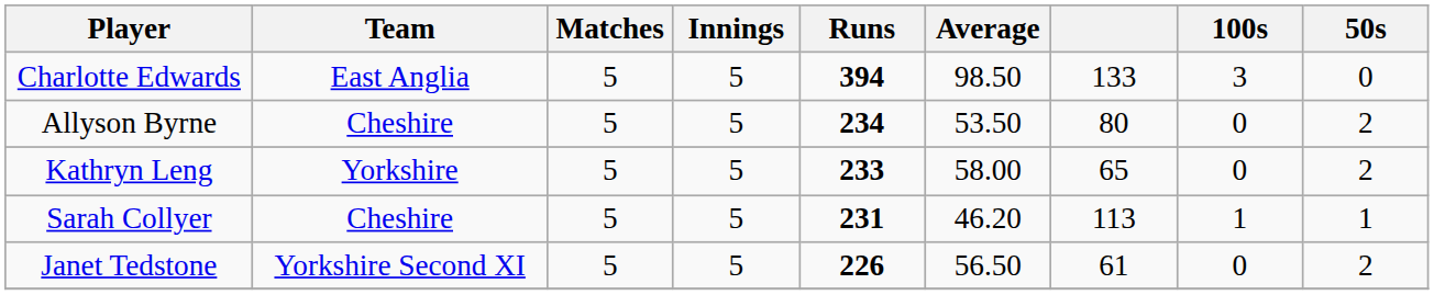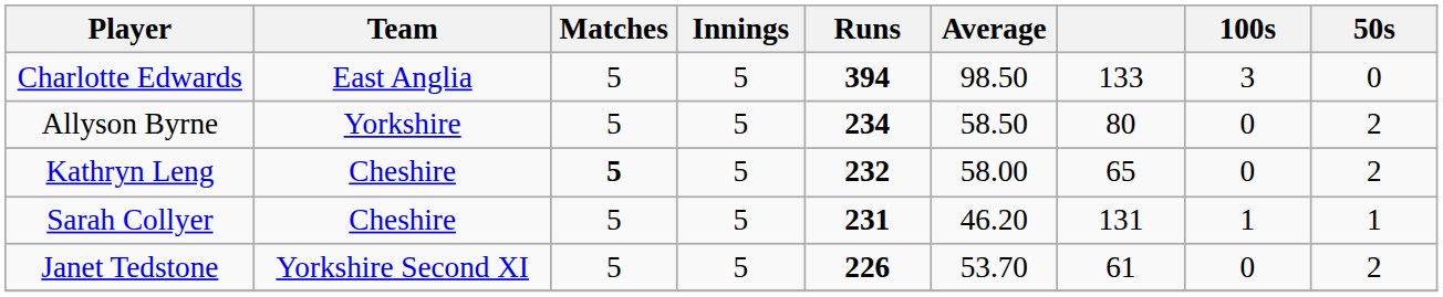 <table class="wikitable" style="text-align:center;">
 <tr>
 <th width=125>Player</th>
 <th width=150>Team</th>
 <th width=60>Matches</th>
 <th width=60>Innings</th>
 <th width=60>Runs</th>
 <th width=60>Average</th>
 <th width=60></th>
 <th width=60>100s</th>
 <th width=60>50s</th>
 </tr>
 <tr>
 <td><a href='#'>Charlotte Edwards</a></td>
 <td><a href='#'>East Anglia</a></td>
 <td>5</td>
 <td>5</td>
 <td><strong>394</strong></td>
 <td>98.50</td>
 <td>133</td>
 <td>3</td>
 <td>0</td>
 </tr>
 <tr>
 <td>Allyson Byrne</td>
-<td><a href='#'>Cheshire</a></td>
+<td><a href='#'>Yorkshire</a></td>
 <td>5</td>
 <td>5</td>
 <td><strong>234</strong></td>
-<td>53.50</td>
+<td>58.50</td>
 <td>80</td>
 <td>0</td>
 <td>2</td>
 </tr>
 <tr>
 <td><a href='#'>Kathryn Leng</a></td>
-<td><a href='#'>Yorkshire</a></td>
+<td><a href='#'>Cheshire</a></td>
+<td><strong>5</strong></td>
 <td>5</td>
-<td>5</td>
-<td><strong>233</strong></td>
+<td><strong>232</strong></td>
 <td>58.00</td>
 <td>65</td>
 <td>0</td>
 <td>2</td>
 </tr>
 <tr>
 <td><a href='#'>Sarah Collyer</a></td>
 <td><a href='#'>Cheshire</a></td>
 <td>5</td>
 <td>5</td>
 <td><strong>231</strong></td>
 <td>46.20</td>
-<td>113</td>
+<td>131</td>
 <td>1</td>
 <td>1</td>
 </tr>
 <tr>
 <td><a href='#'>Janet Tedstone</a></td>
 <td><a href='#'>Yorkshire Second XI</a></td>
 <td>5</td>
 <td>5</td>
 <td><strong>226</strong></td>
-<td>56.50</td>
+<td>53.70</td>
 <td>61</td>
 <td>0</td>
 <td>2</td>
 </tr>
 <tr>
 </tr>
 </table>
